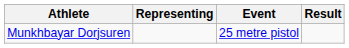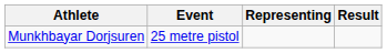 <table class="wikitable">
 <tr>
 <th>Athlete</th>
+<th>Event</th>
 <th>Representing</th>
-<th>Event</th>
 <th>Result</th>
 </tr>
 <tr>
 <td><a href='#'>Munkhbayar Dorjsuren</a></td>
+<td><a href='#'>25 metre pistol</a></td>
 <td></td>
-<td><a href='#'>25 metre pistol</a></td>
 <td></td>
 </tr>
 </table>
